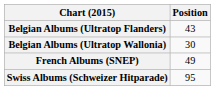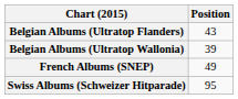 <table class="wikitable sortable plainrowheaders" style="text-align:center">
 <tr>
 <th scope="col">Chart (2015)</th>
 <th scope="col">Position</th>
 </tr>
 <tr>
 <th scope="row">Belgian Albums (Ultratop Flanders)</th>
 <td>43</td>
 </tr>
 <tr>
 <th scope="row">Belgian Albums (Ultratop Wallonia)</th>
-<td>30</td>
+<td>39</td>
 </tr>
 <tr>
 <th scope="row">French Albums (SNEP)</th>
 <td>49</td>
 </tr>
 <tr>
 <th scope="row">Swiss Albums (Schweizer Hitparade)</th>
 <td>95</td>
 </tr>
 </table>
